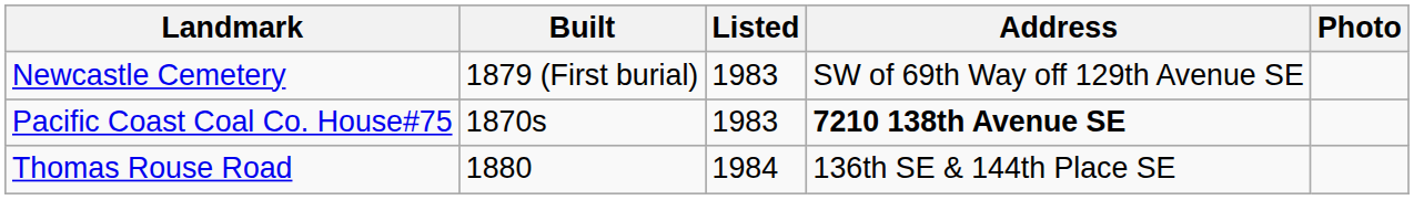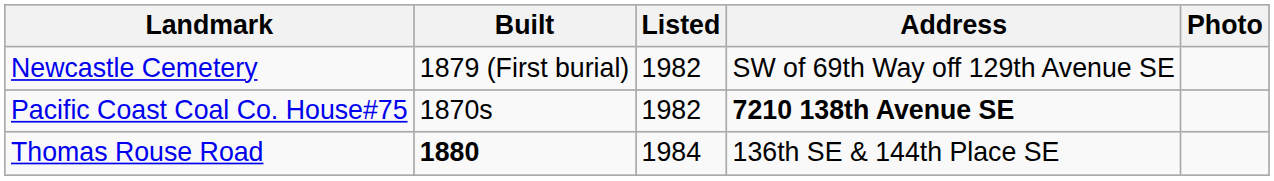 <table class="wikitable">
 <tr>
 <th>Landmark</th>
 <th>Built</th>
 <th>Listed</th>
 <th>Address</th>
 <th>Photo</th>
 </tr>
 <tr>
 <td><a href='#'>Newcastle Cemetery</a></td>
 <td>1879 (First burial)</td>
-<td>1983</td>
+<td>1982</td>
 <td>SW of 69th Way off 129th Avenue SE</td>
 <td></td>
 </tr>
 <tr>
 <td><a href='#'>Pacific Coast Coal Co. House#75</a></td>
 <td>1870s</td>
-<td>1983</td>
+<td>1982</td>
 <td><strong>7210 138th Avenue SE</strong></td>
 <td></td>
 </tr>
 <tr>
 <td><a href='#'>Thomas Rouse Road</a></td>
-<td>1880</td>
+<td><strong>1880</strong></td>
 <td>1984</td>
 <td>136th SE & 144th Place SE</td>
 <td></td>
 </tr>
 </table>
